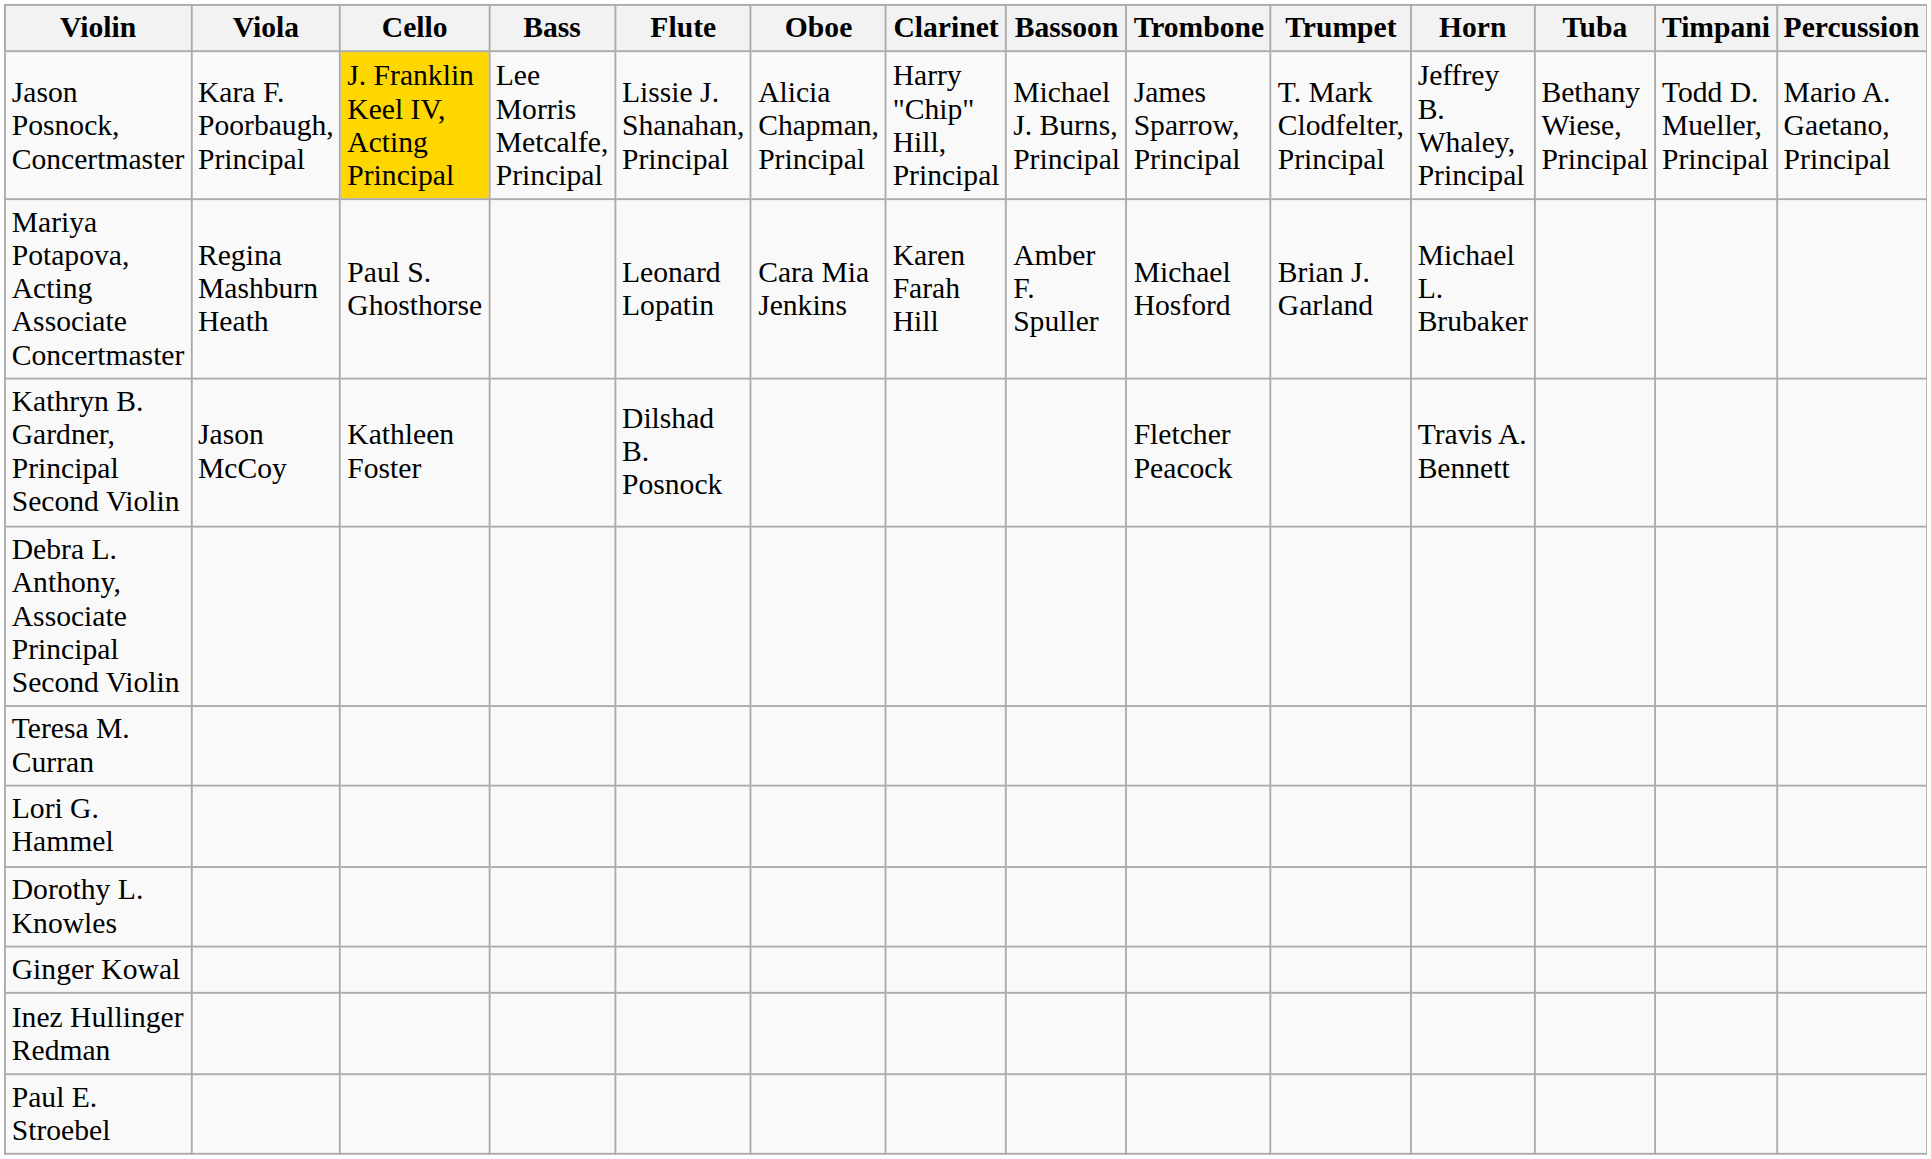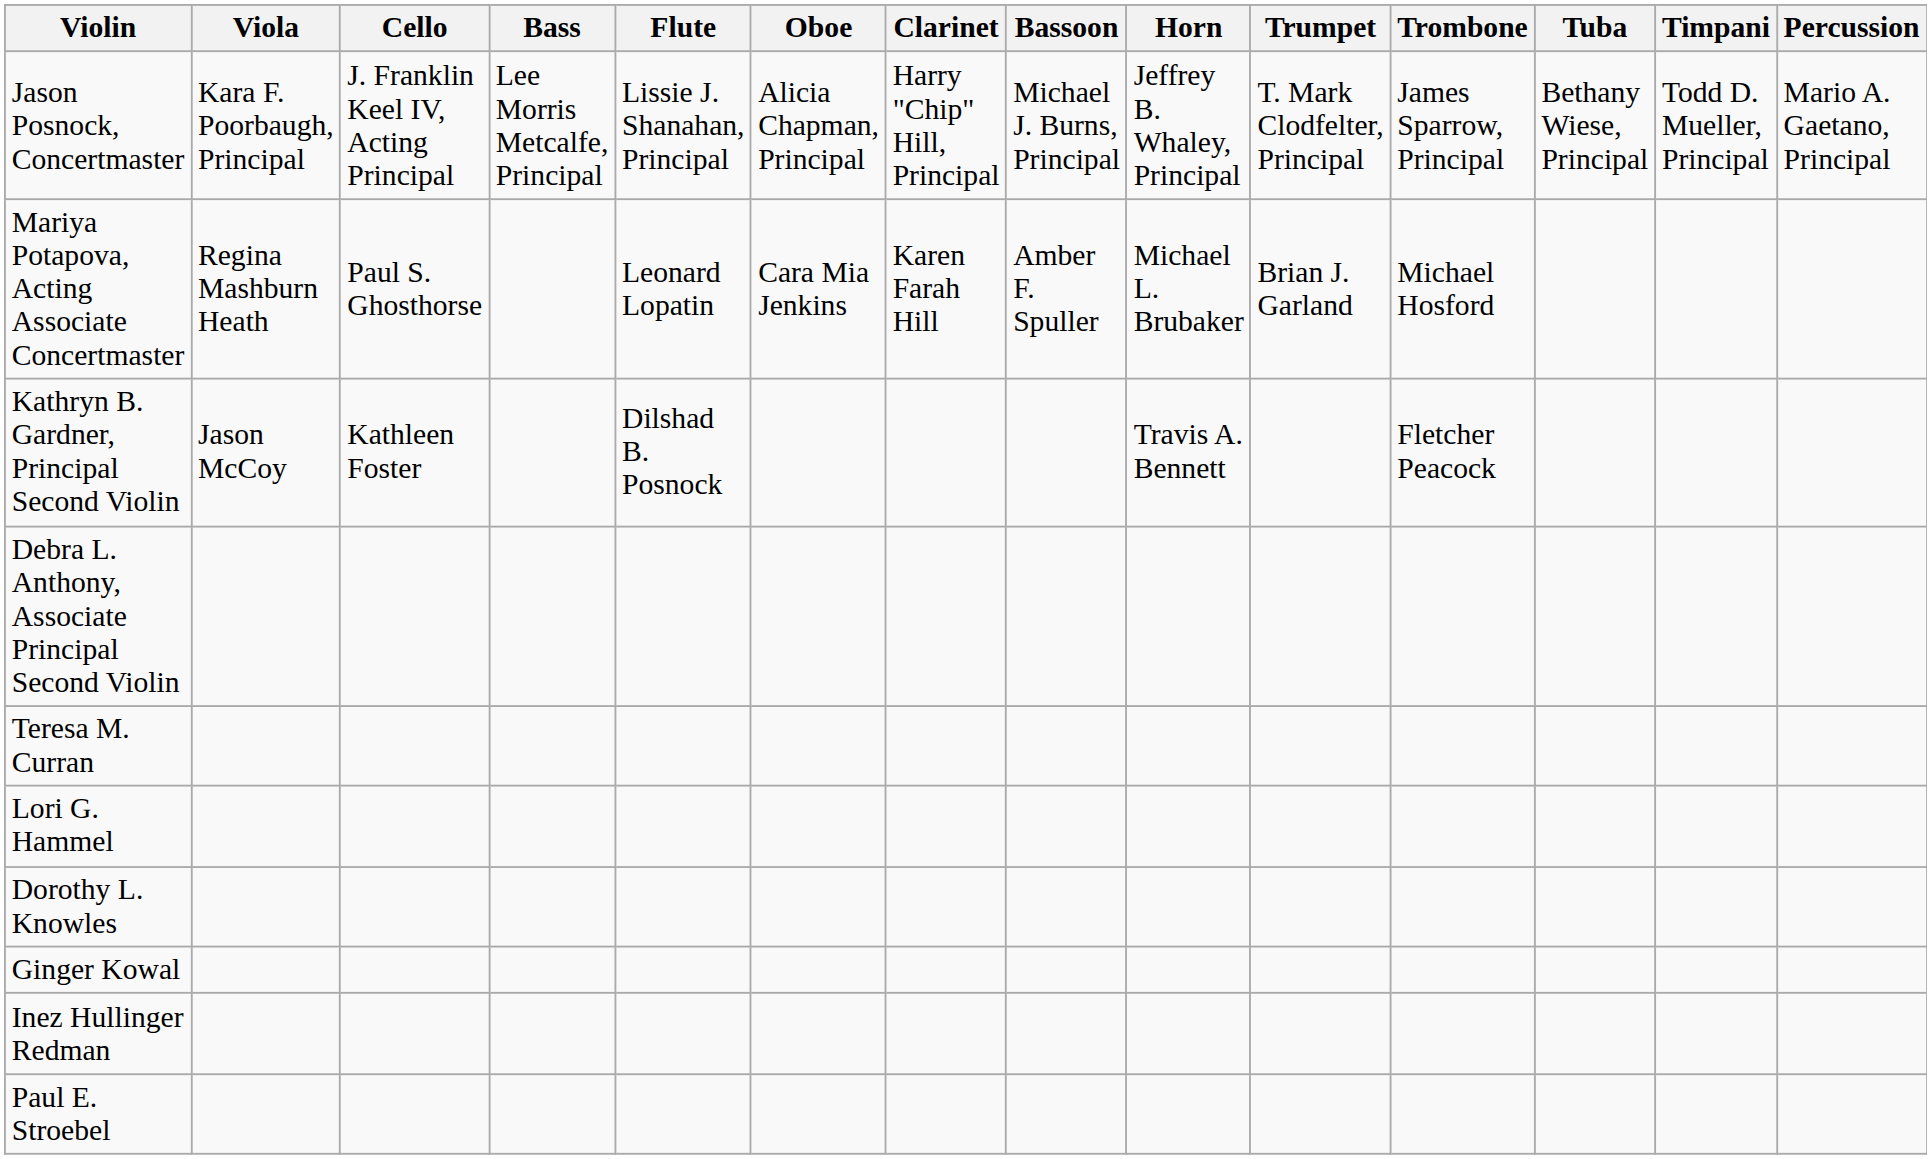 <table class="wikitable sortable mw-collapsible">
 <tr>
 <th>Violin</th>
 <th>Viola</th>
 <th>Cello</th>
 <th>Bass</th>
 <th>Flute</th>
 <th>Oboe</th>
 <th>Clarinet</th>
 <th>Bassoon</th>
+<th>Horn</th>
+<th>Trumpet</th>
 <th>Trombone</th>
-<th>Trumpet</th>
-<th>Horn</th>
 <th>Tuba</th>
 <th>Timpani</th>
 <th>Percussion</th>
 </tr>
 <tr>
 <td>Jason Posnock, Concertmaster</td>
 <td>Kara F. Poorbaugh, Principal</td>
-<td style="background: gold;">J. Franklin Keel IV, Acting Principal</td>
+<td>J. Franklin Keel IV, Acting Principal</td>
 <td>Lee Morris Metcalfe, Principal</td>
 <td>Lissie J. Shanahan, Principal</td>
 <td>Alicia Chapman, Principal</td>
 <td>Harry "Chip" Hill, Principal</td>
 <td>Michael J. Burns, Principal</td>
+<td>Jeffrey B. Whaley, Principal</td>
+<td>T. Mark Clodfelter, Principal</td>
 <td>James Sparrow, Principal</td>
-<td>T. Mark Clodfelter, Principal</td>
-<td>Jeffrey B. Whaley, Principal</td>
 <td>Bethany Wiese, Principal</td>
 <td>Todd D. Mueller, Principal</td>
 <td>Mario A. Gaetano, Principal</td>
 </tr>
 <tr>
 <td>Mariya Potapova, Acting Associate Concertmaster</td>
 <td>Regina Mashburn Heath</td>
 <td>Paul S. Ghosthorse</td>
 <td></td>
 <td>Leonard Lopatin</td>
 <td>Cara Mia Jenkins</td>
 <td>Karen Farah Hill</td>
 <td>Amber F. Spuller</td>
+<td>Michael L. Brubaker</td>
+<td>Brian J. Garland</td>
 <td>Michael Hosford</td>
-<td>Brian J. Garland</td>
-<td>Michael L. Brubaker</td>
 <td></td>
 <td></td>
 <td></td>
 </tr>
 <tr>
 <td>Kathryn B. Gardner, Principal Second Violin</td>
 <td>Jason McCoy</td>
 <td>Kathleen Foster</td>
 <td></td>
 <td>Dilshad B. Posnock</td>
 <td></td>
 <td></td>
 <td></td>
+<td>Travis A. Bennett</td>
+<td></td>
 <td>Fletcher Peacock</td>
-<td></td>
-<td>Travis A. Bennett</td>
 <td></td>
 <td></td>
 <td></td>
 </tr>
 <tr>
 <td>Debra L. Anthony, Associate Principal Second Violin</td>
 <td></td>
 <td></td>
 <td></td>
 <td></td>
 <td></td>
 <td></td>
 <td></td>
 <td></td>
 <td></td>
 <td></td>
 <td></td>
 <td></td>
 <td></td>
 </tr>
 <tr>
 <td>Teresa M. Curran</td>
 <td></td>
 <td></td>
 <td></td>
 <td></td>
 <td></td>
 <td></td>
 <td></td>
 <td></td>
 <td></td>
 <td></td>
 <td></td>
 <td></td>
 <td></td>
 </tr>
 <tr>
 <td>Lori G. Hammel</td>
 <td></td>
 <td></td>
 <td></td>
 <td></td>
 <td></td>
 <td></td>
 <td></td>
 <td></td>
 <td></td>
 <td></td>
 <td></td>
 <td></td>
 <td></td>
 </tr>
 <tr>
 <td>Dorothy L. Knowles</td>
 <td></td>
 <td></td>
 <td></td>
 <td></td>
 <td></td>
 <td></td>
 <td></td>
 <td></td>
 <td></td>
 <td></td>
 <td></td>
 <td></td>
 <td></td>
 </tr>
 <tr>
 <td>Ginger Kowal</td>
 <td></td>
 <td></td>
 <td></td>
 <td></td>
 <td></td>
 <td></td>
 <td></td>
 <td></td>
 <td></td>
 <td></td>
 <td></td>
 <td></td>
 <td></td>
 </tr>
 <tr>
 <td>Inez Hullinger Redman</td>
 <td></td>
 <td></td>
 <td></td>
 <td></td>
 <td></td>
 <td></td>
 <td></td>
 <td></td>
 <td></td>
 <td></td>
 <td></td>
 <td></td>
 <td></td>
 </tr>
 <tr>
 <td>Paul E. Stroebel</td>
 <td></td>
 <td></td>
 <td></td>
 <td></td>
 <td></td>
 <td></td>
 <td></td>
 <td></td>
 <td></td>
 <td></td>
 <td></td>
 <td></td>
 <td></td>
 </tr>
 </table>
